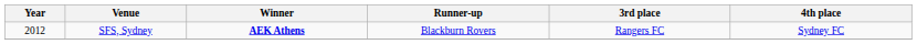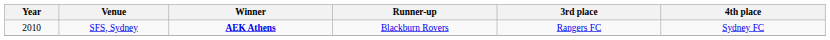 <table class="wikitable" style="font-size:90%; width: 100%; text-align: center;">
 <tr>
 <th width=5%>Year</th>
 <th width=10%>Venue</th>
 <th width=15%>Winner</th>
 <th width=15%>Runner-up</th>
 <th width=15%>3rd place</th>
 <th width=15%>4th place</th>
 </tr>
 <tr>
-<td>2012</td>
+<td>2010</td>
 <td><a href='#'>SFS, Sydney</a></td>
 <td><strong> <a href='#'>AEK Athens</a></strong></td>
 <td> <a href='#'>Blackburn Rovers</a></td>
 <td> <a href='#'>Rangers FC</a></td>
 <td> <a href='#'>Sydney FC</a></td>
 </tr>
 <tr>
 </tr>
 </table>
